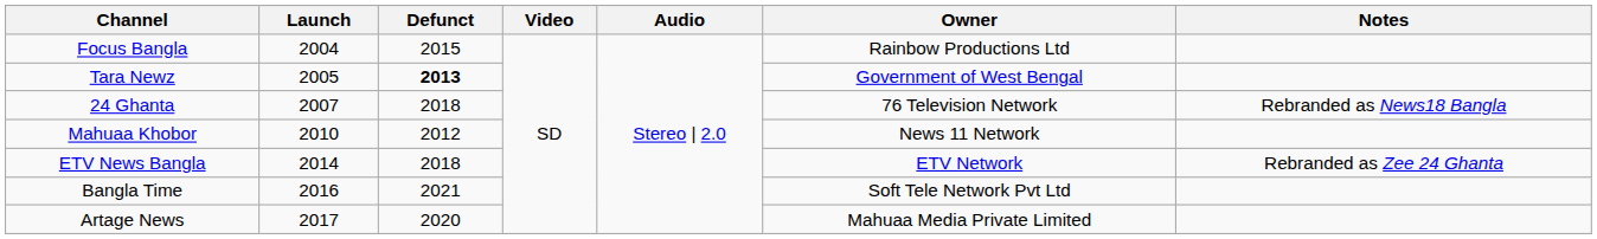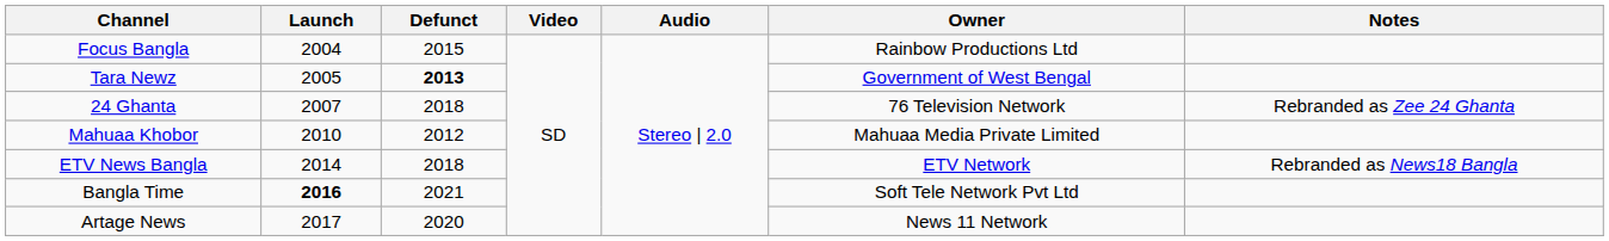 <table class="wikitable sortable" style="border-collapse:collapse; font-size: 90%; text-align:center" width="100%">
 <tr>
 <th>Channel</th>
 <th>Launch</th>
 <th>Defunct</th>
 <th>Video</th>
 <th>Audio</th>
 <th>Owner</th>
 <th>Notes</th>
 </tr>
 <tr>
 <td><a href='#'>Focus Bangla</a></td>
 <td>2004</td>
 <td>2015</td>
 <td rowspan="7">SD</td>
 <td rowspan="7"><a href='#'>Stereo</a> | <a href='#'>2.0</a></td>
 <td>Rainbow Productions Ltd</td>
 <td></td>
 </tr>
 <tr>
 <td><a href='#'>Tara Newz</a></td>
 <td>2005</td>
 <td><strong>2013</strong></td>
 <td><a href='#'>Government of West Bengal</a></td>
 <td></td>
 </tr>
 <tr>
 <td><a href='#'>24 Ghanta</a></td>
 <td>2007</td>
 <td>2018</td>
 <td>76 Television Network</td>
-<td>Rebranded as <em><a href='#'>News18 Bangla</a></em></td>
+<td>Rebranded as <em><a href='#'>Zee 24 Ghanta</a></em></td>
 </tr>
 <tr>
 <td><a href='#'>Mahuaa Khobor</a></td>
 <td>2010</td>
 <td>2012</td>
-<td>News 11 Network</td>
+<td>Mahuaa Media Private Limited</td>
 <td></td>
 </tr>
 <tr>
 <td><a href='#'>ETV News Bangla</a></td>
 <td>2014</td>
 <td>2018</td>
 <td><a href='#'>ETV Network</a></td>
-<td>Rebranded as <em><a href='#'>Zee 24 Ghanta</a></em></td>
+<td>Rebranded as <em><a href='#'>News18 Bangla</a></em></td>
 </tr>
 <tr>
 <td>Bangla Time</td>
-<td>2016</td>
+<td><strong>2016</strong></td>
 <td>2021</td>
 <td>Soft Tele Network Pvt Ltd</td>
 <td></td>
 </tr>
 <tr>
 <td>Artage News</td>
 <td>2017</td>
 <td>2020</td>
-<td>Mahuaa Media Private Limited</td>
+<td>News 11 Network</td>
 <td></td>
 </tr>
 </table>
